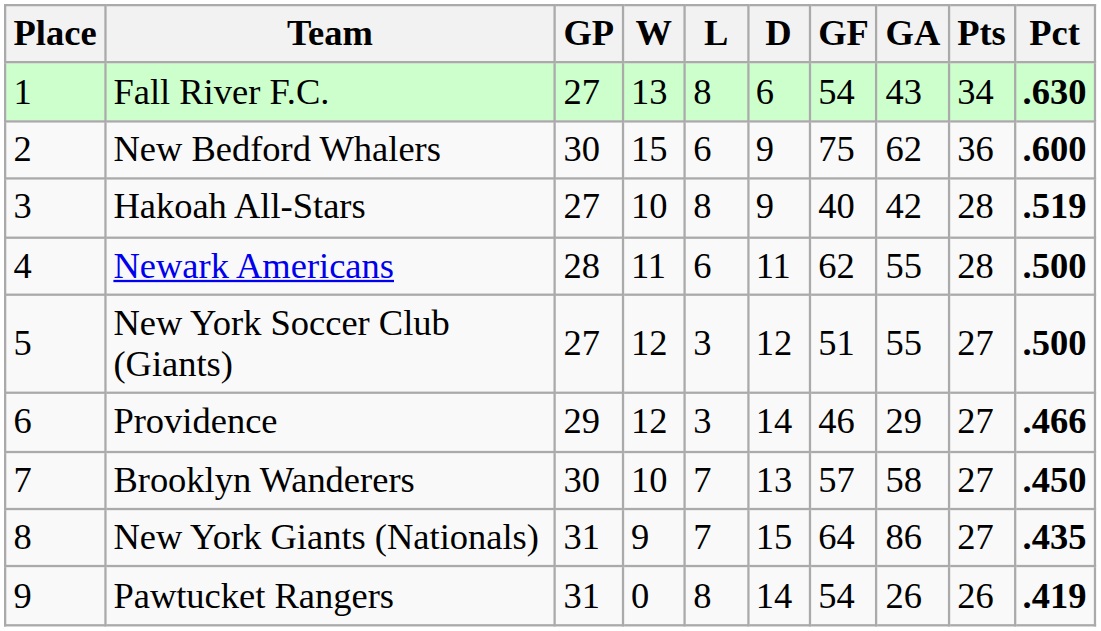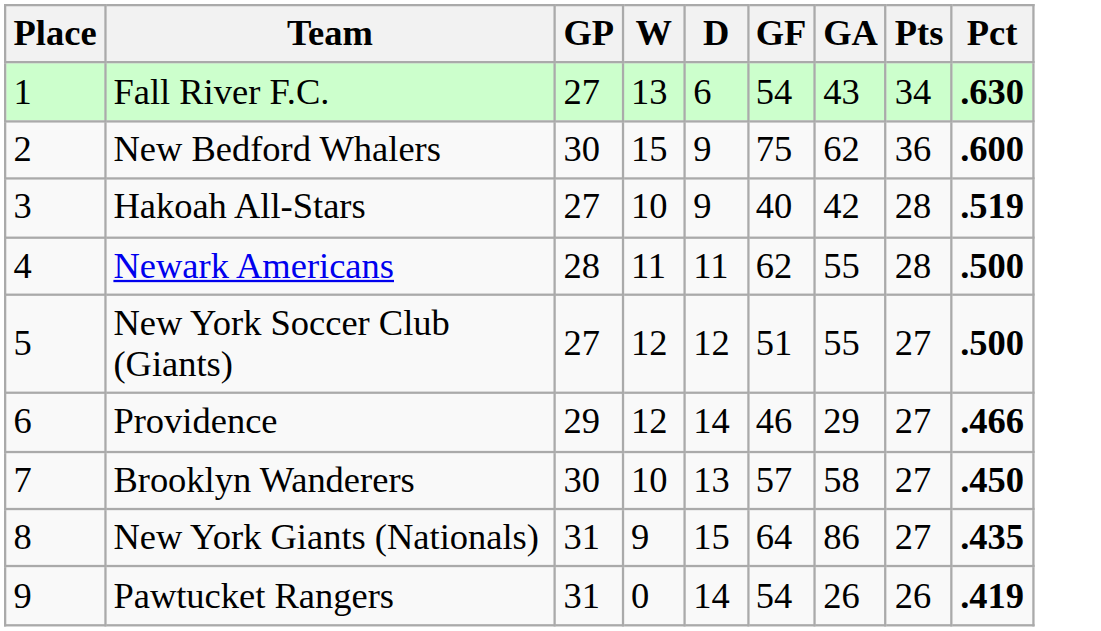 <table class="wikitable">
 <tr>
 <th>Place</th>
 <th width="190">Team</th>
 <th width="20">GP</th>
 <th width="20">W</th>
-<th width="20">L</th>
 <th width="20">D</th>
 <th width="20">GF</th>
 <th width="20">GA</th>
 <th>Pts</th>
 <th>Pct</th>
 </tr>
 <tr bgcolor=#ccffcc>
 <td>1</td>
 <td>Fall River F.C.</td>
 <td>27</td>
 <td>13</td>
-<td>8</td>
 <td>6</td>
 <td>54</td>
 <td>43</td>
 <td>34</td>
 <td><strong>.630</strong></td>
 </tr>
 <tr>
 <td>2</td>
 <td>New Bedford Whalers</td>
 <td>30</td>
 <td>15</td>
-<td>6</td>
 <td>9</td>
 <td>75</td>
 <td>62</td>
 <td>36</td>
 <td><strong>.600</strong></td>
 </tr>
 <tr>
 <td>3</td>
 <td>Hakoah All-Stars</td>
 <td>27</td>
 <td>10</td>
-<td>8</td>
 <td>9</td>
 <td>40</td>
 <td>42</td>
 <td>28</td>
 <td><strong>.519</strong></td>
 </tr>
 <tr>
 <td>4</td>
 <td><a href='#'>Newark Americans</a></td>
 <td>28</td>
 <td>11</td>
-<td>6</td>
 <td>11</td>
 <td>62</td>
 <td>55</td>
 <td>28</td>
 <td><strong>.500</strong></td>
 </tr>
 <tr>
 <td>5</td>
 <td>New York Soccer Club (Giants)</td>
 <td>27</td>
 <td>12</td>
-<td>3</td>
 <td>12</td>
 <td>51</td>
 <td>55</td>
 <td>27</td>
 <td><strong>.500</strong></td>
 </tr>
 <tr>
 <td>6</td>
 <td>Providence</td>
 <td>29</td>
 <td>12</td>
-<td>3</td>
 <td>14</td>
 <td>46</td>
 <td>29</td>
 <td>27</td>
 <td><strong>.466</strong></td>
 </tr>
 <tr>
 <td>7</td>
 <td>Brooklyn Wanderers</td>
 <td>30</td>
 <td>10</td>
-<td>7</td>
 <td>13</td>
 <td>57</td>
 <td>58</td>
 <td>27</td>
 <td><strong>.450</strong></td>
 </tr>
 <tr>
 <td>8</td>
 <td>New York Giants (Nationals)</td>
 <td>31</td>
 <td>9</td>
-<td>7</td>
 <td>15</td>
 <td>64</td>
 <td>86</td>
 <td>27</td>
 <td><strong>.435</strong></td>
 </tr>
 <tr>
 <td>9</td>
 <td>Pawtucket Rangers</td>
 <td>31</td>
 <td>0</td>
-<td>8</td>
 <td>14</td>
 <td>54</td>
 <td>26</td>
 <td>26</td>
 <td><strong>.419</strong></td>
 </tr>
 </table>
